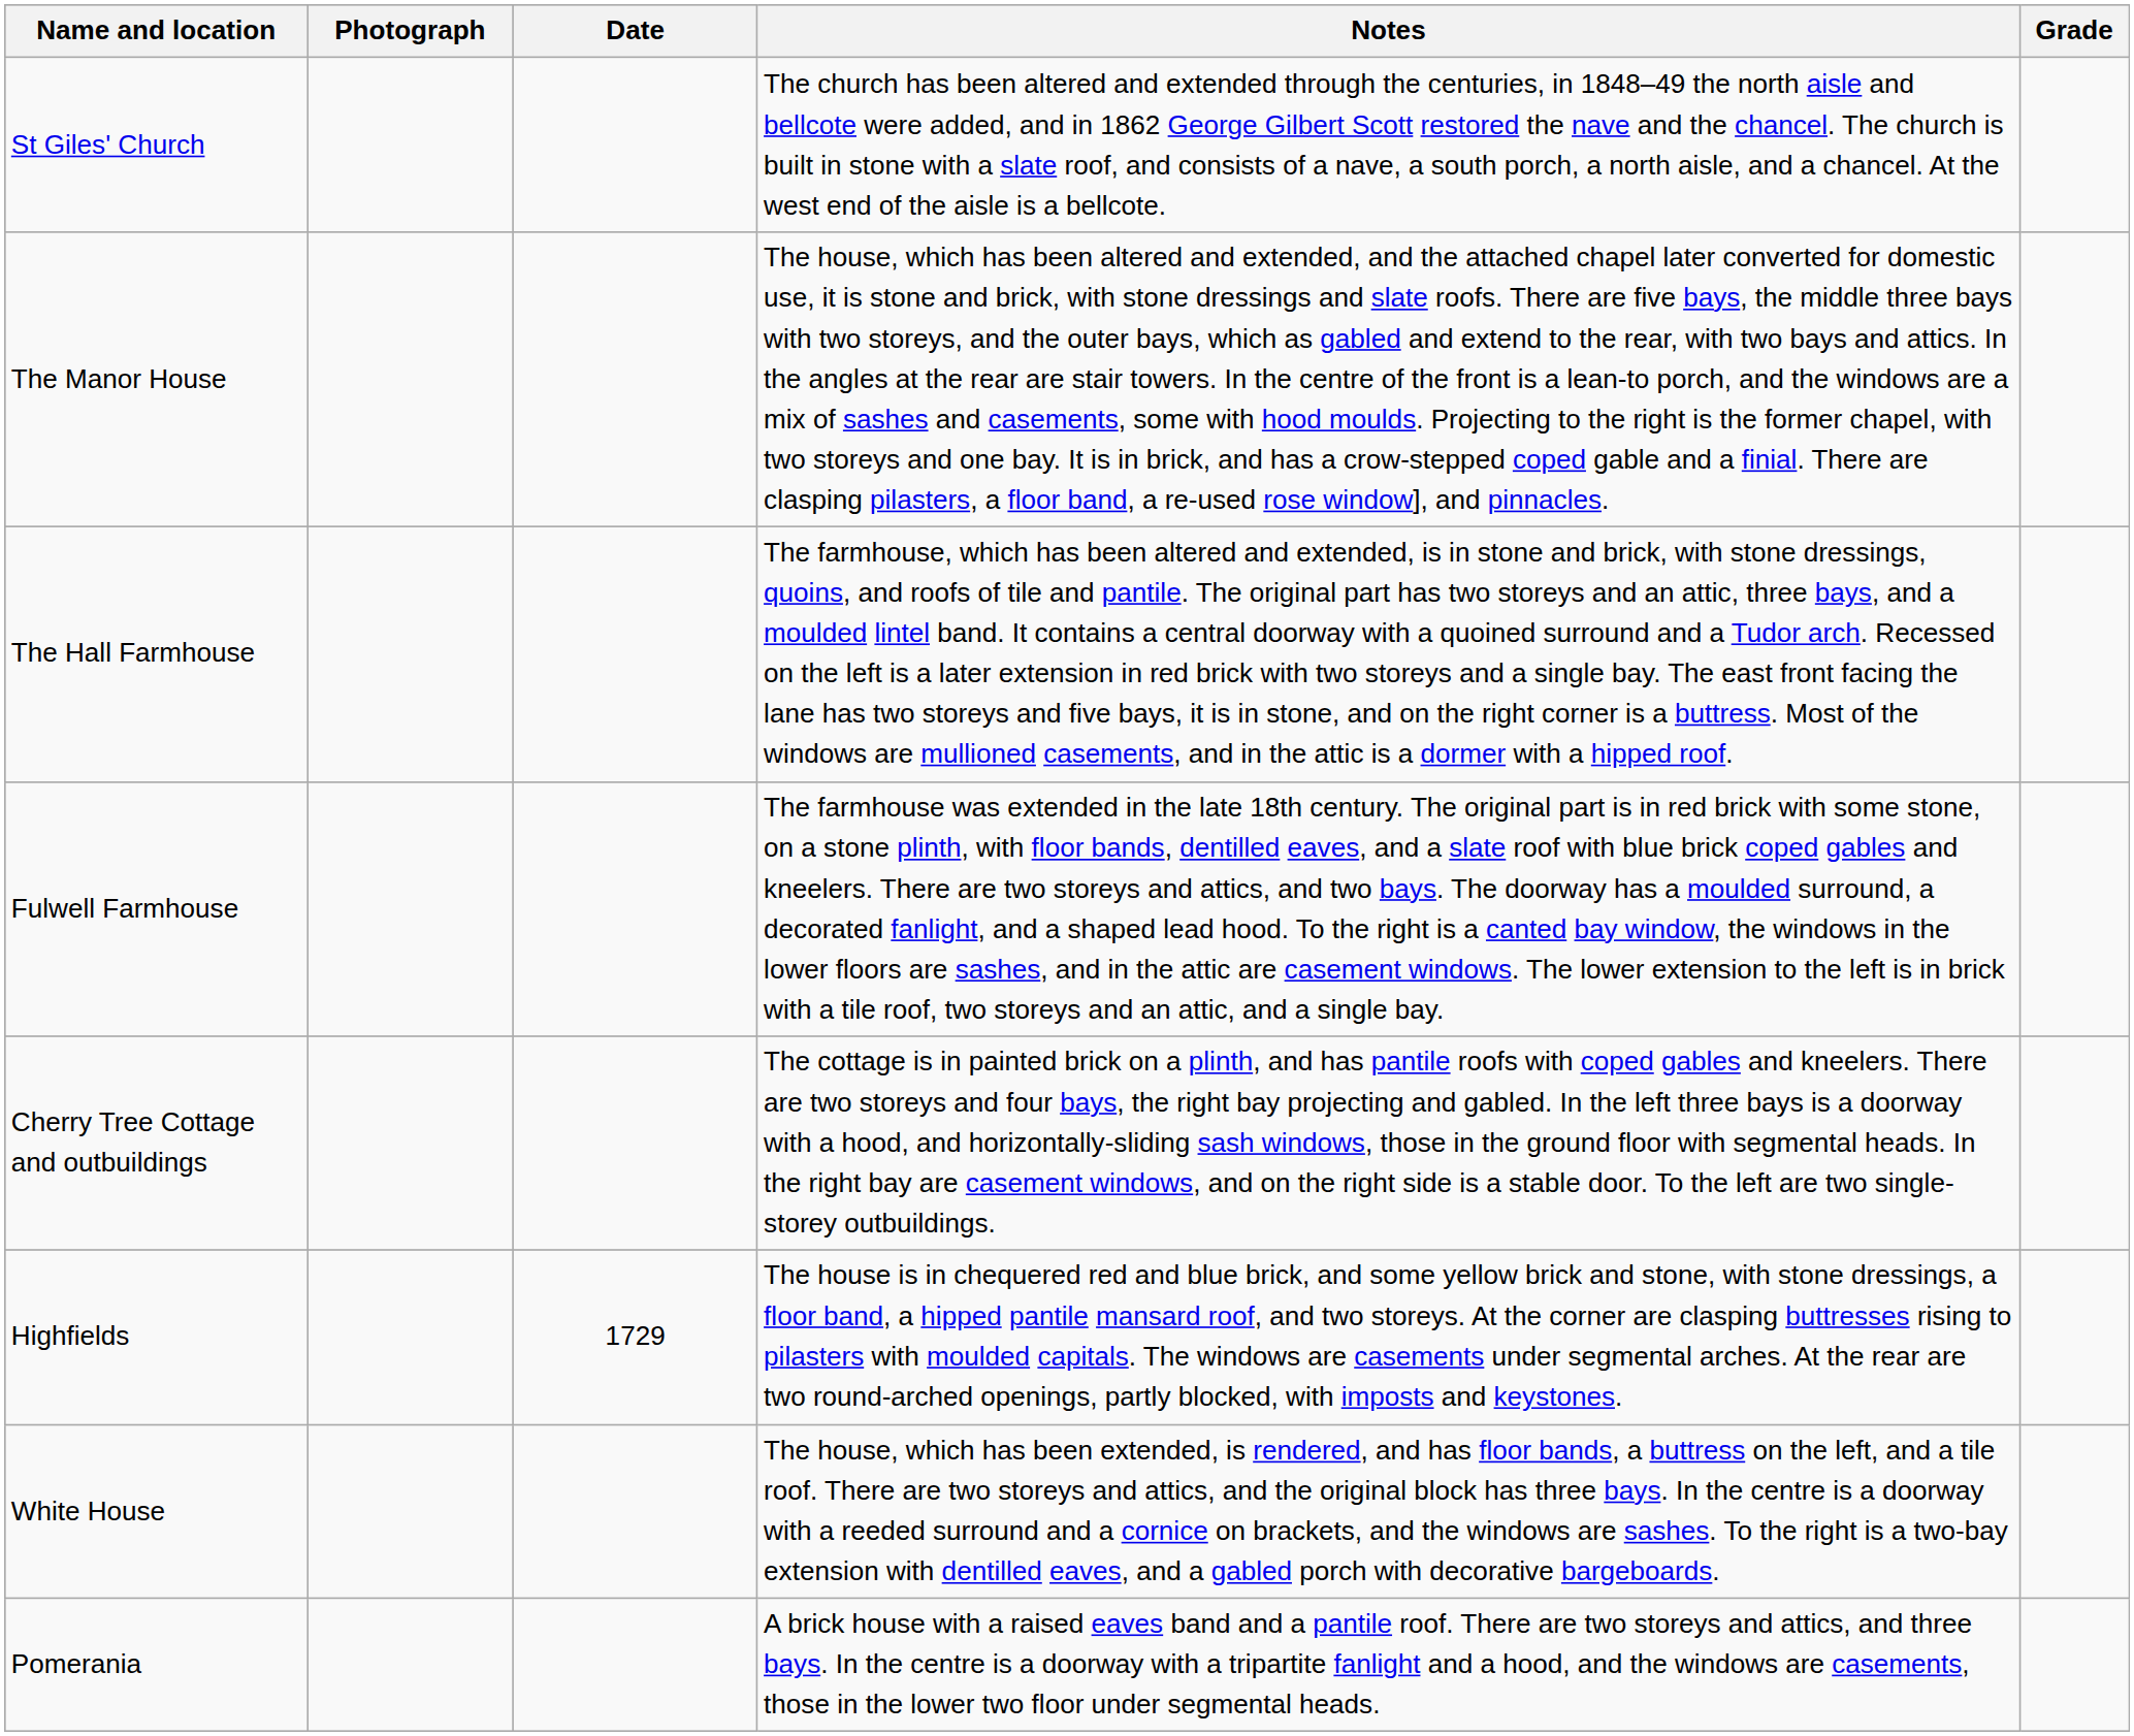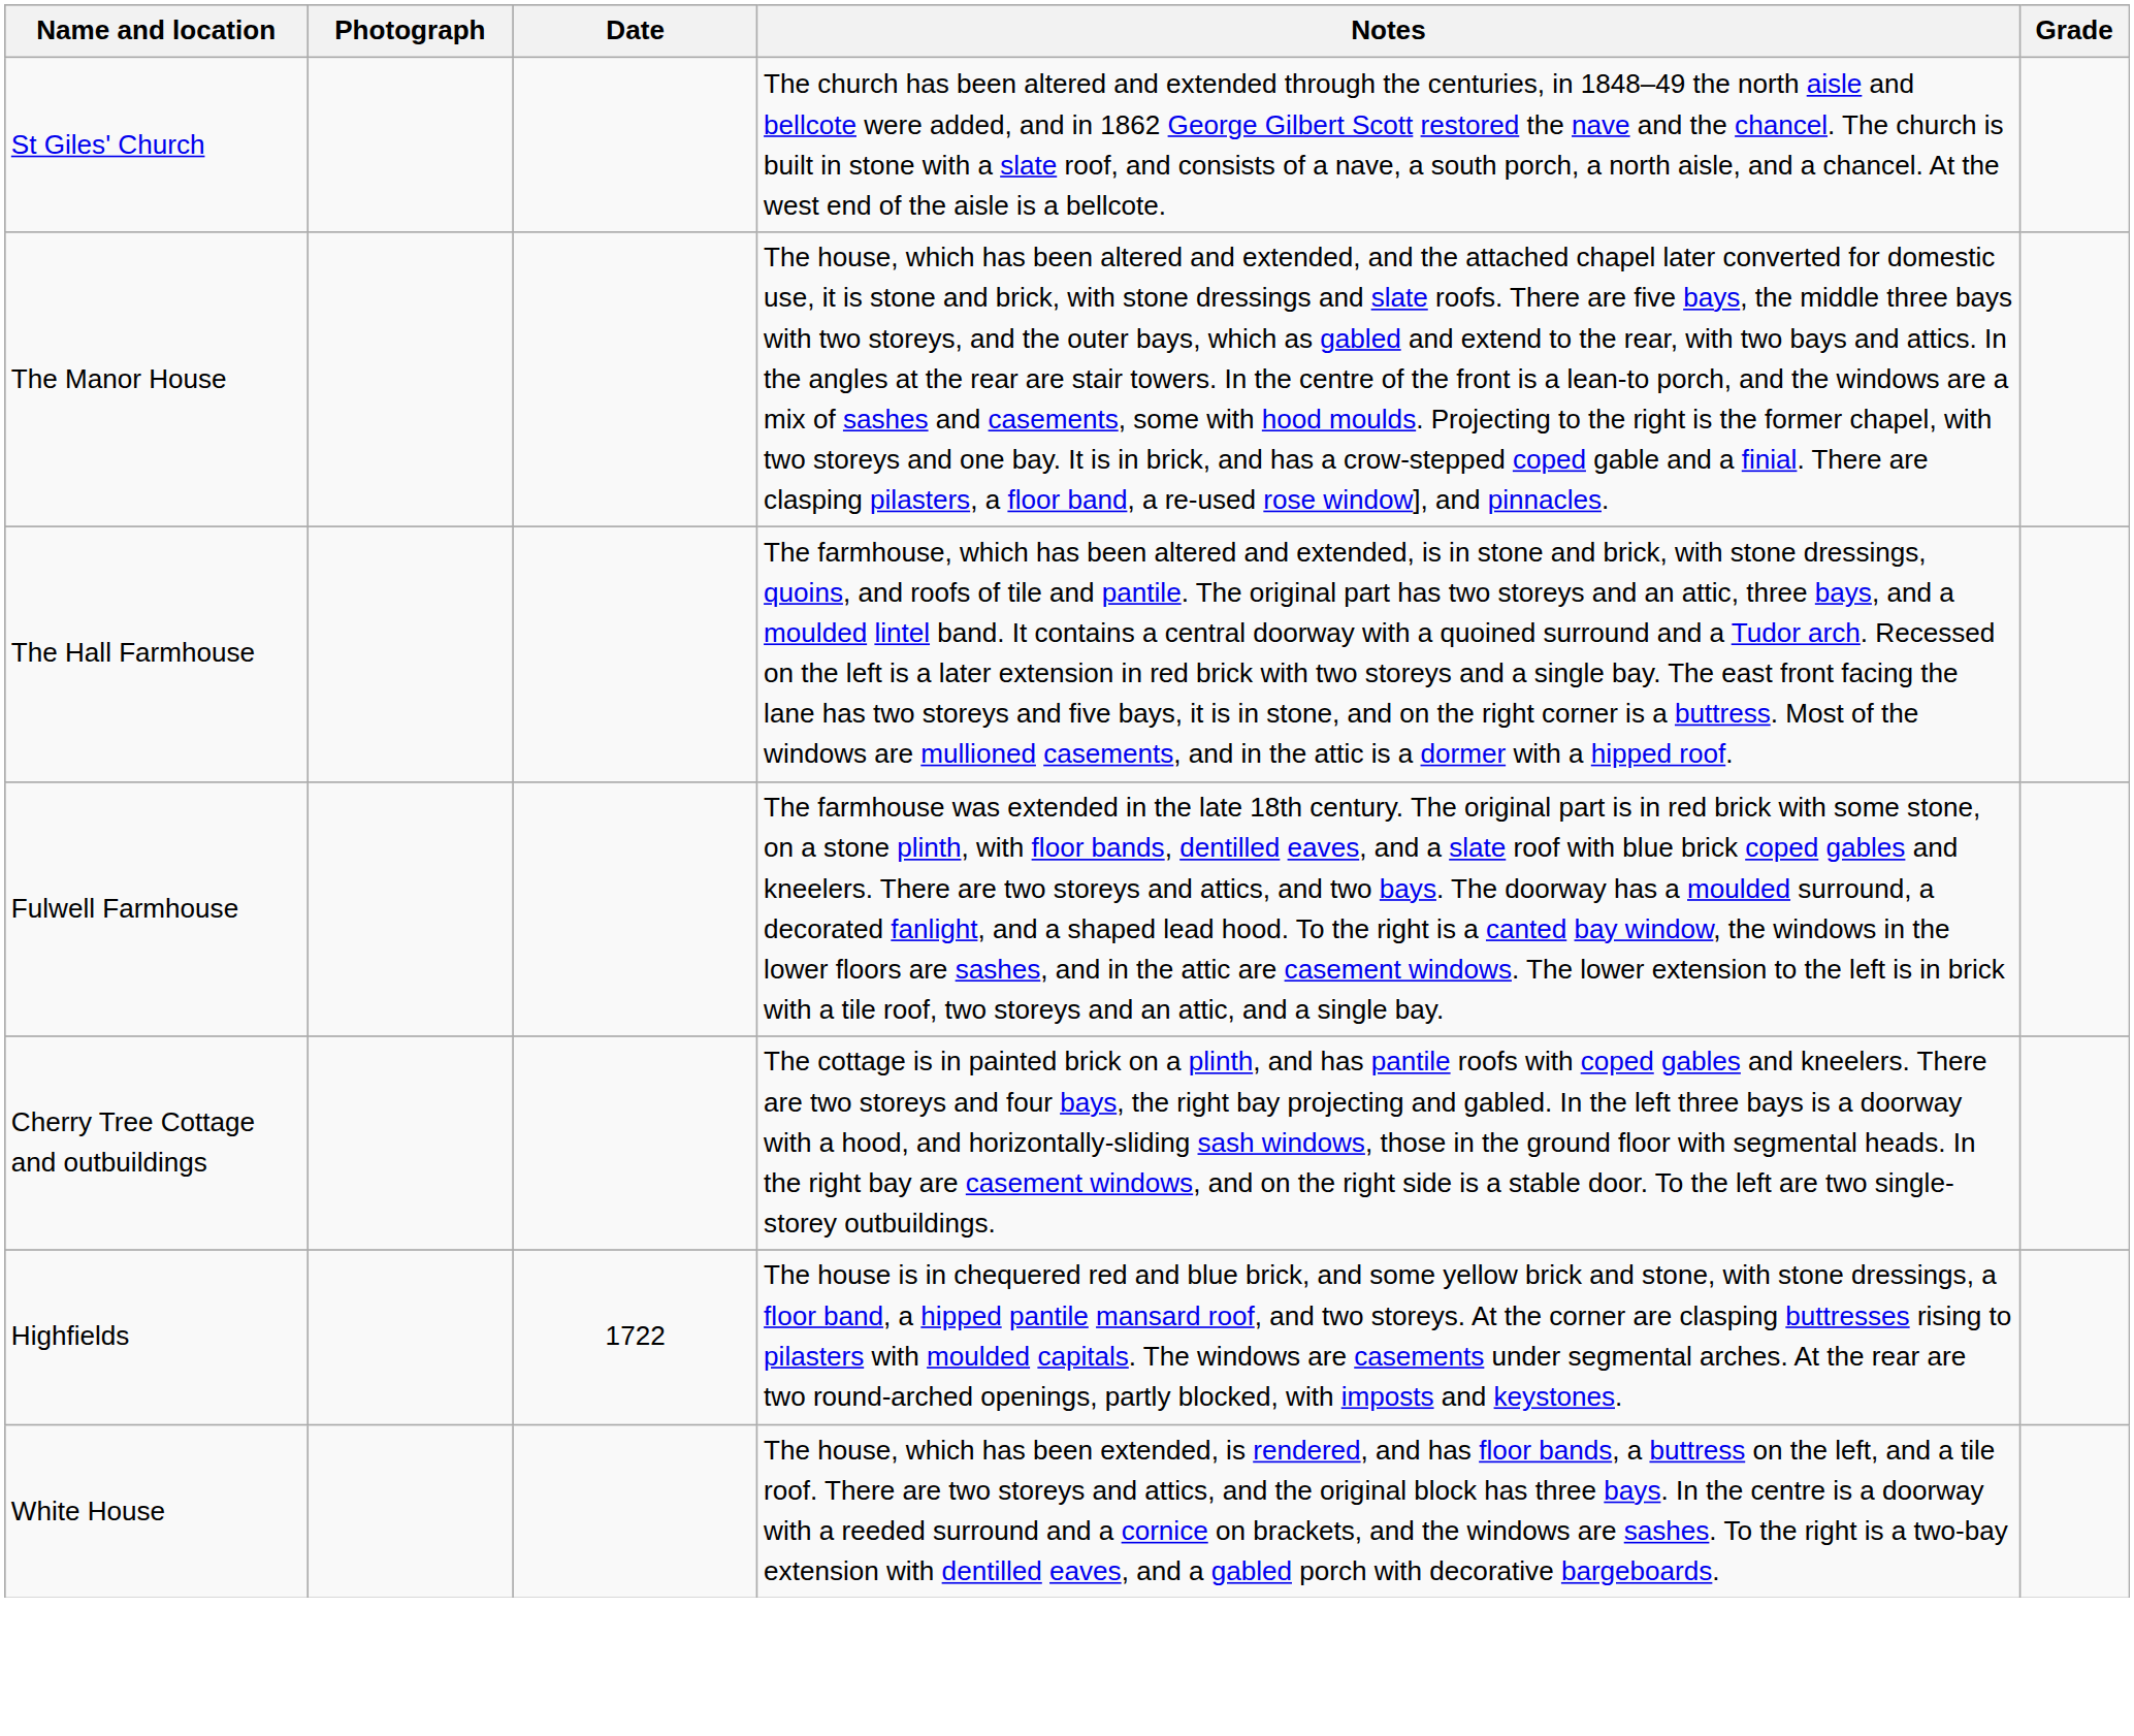 <table class="wikitable sortable plainrowheaders" style="width:100%; border:0px; text-align:left; line-height:150%">
 <tr>
 <th scope="col"  style="width:150px">Name and location</th>
 <th scope="col"  style="width:100px" class="unsortable">Photograph</th>
 <th scope="col"  style="width:120px">Date</th>
 <th scope="col"  style="width:650px" class="unsortable">Notes</th>
 <th scope="col"  style="width:50px">Grade</th>
 </tr>
 <tr>
 <td><a href='#'>St Giles' Church</a><br><small></small></td>
 <td></td>
 <td align="center"></td>
 <td>The church has been altered and extended through the centuries, in 1848–49 the north <a href='#'>aisle</a> and <a href='#'>bellcote</a> were added, and in 1862 <a href='#'>George Gilbert Scott</a> <a href='#'>restored</a> the <a href='#'>nave</a> and the <a href='#'>chancel</a>.  The church is built in stone with a <a href='#'>slate</a> roof, and consists of a nave, a south porch, a north aisle, and a chancel.  At the west end of the aisle is a bellcote.</td>
 <td align="center" ></td>
 </tr>
 <tr>
 <td>The Manor House<br><small></small></td>
 <td></td>
 <td align="center"></td>
 <td>The house, which has been altered and extended, and the attached chapel later converted for domestic use, it is stone and brick, with stone dressings and <a href='#'>slate</a> roofs.  There are five <a href='#'>bays</a>, the middle three bays with two storeys, and the outer bays, which as <a href='#'>gabled</a> and extend to the rear, with two bays and attics.  In the angles at the rear are stair towers.  In the centre of the front is a lean-to porch, and the windows are a mix of <a href='#'>sashes</a> and <a href='#'>casements</a>, some with <a href='#'>hood moulds</a>.  Projecting to the right is the former chapel, with two storeys and one bay.  It is in brick, and has a crow-stepped <a href='#'>coped</a> gable and a <a href='#'>finial</a>.  There are clasping <a href='#'>pilasters</a>, a <a href='#'>floor band</a>, a re-used <a href='#'>rose window</a>], and <a href='#'>pinnacles</a>.</td>
 <td align="center" ></td>
 </tr>
 <tr>
 <td>The Hall Farmhouse<br><small></small></td>
 <td></td>
 <td align="center"></td>
 <td>The farmhouse, which has been altered and extended, is in stone and brick, with stone dressings, <a href='#'>quoins</a>, and roofs of tile and <a href='#'>pantile</a>.  The original part has two storeys and an attic, three <a href='#'>bays</a>, and a <a href='#'>moulded</a> <a href='#'>lintel</a> band.  It contains a central doorway with a quoined surround and a <a href='#'>Tudor arch</a>. Recessed on the left is a later extension in red brick with two storeys and a single bay.  The east front facing the lane has two storeys and five bays, it is in stone, and on the right corner is a <a href='#'>buttress</a>.  Most of the windows are <a href='#'>mullioned</a> <a href='#'>casements</a>, and in the attic is a <a href='#'>dormer</a> with a <a href='#'>hipped roof</a>.</td>
 <td align="center" ></td>
 </tr>
 <tr>
 <td>Fulwell Farmhouse<br><small></small></td>
 <td></td>
 <td align="center"></td>
 <td>The farmhouse was extended in the late 18th century.  The original part is in red brick with some stone, on a stone <a href='#'>plinth</a>, with <a href='#'>floor bands</a>, <a href='#'>dentilled</a> <a href='#'>eaves</a>, and a <a href='#'>slate</a> roof with blue brick <a href='#'>coped</a> <a href='#'>gables</a> and kneelers.  There are two storeys and attics, and two <a href='#'>bays</a>.  The doorway has a <a href='#'>moulded</a> surround, a decorated <a href='#'>fanlight</a>, and a shaped lead hood.  To the right is a <a href='#'>canted</a> <a href='#'>bay window</a>, the windows in the lower floors are <a href='#'>sashes</a>, and in the attic are <a href='#'>casement windows</a>.  The lower extension to the left is in brick with a tile roof, two storeys and an attic, and a single bay.</td>
 <td align="center" ></td>
 </tr>
 <tr>
 <td>Cherry Tree Cottage and outbuildings<br><small></small></td>
 <td></td>
 <td align="center"></td>
 <td>The cottage is in painted brick on a <a href='#'>plinth</a>, and has <a href='#'>pantile</a> roofs with <a href='#'>coped</a> <a href='#'>gables</a> and kneelers.  There are two storeys and four <a href='#'>bays</a>, the right bay projecting and gabled.  In the left three bays is a doorway with a hood, and horizontally-sliding <a href='#'>sash windows</a>, those in the ground floor with segmental heads.  In the right bay are <a href='#'>casement windows</a>, and on the right side is a stable door.  To the left are two single-storey outbuildings.</td>
 <td align="center" ></td>
 </tr>
 <tr>
 <td>Highfields<br><small></small></td>
 <td></td>
-<td align="center">1729</td>
+<td align="center">1722</td>
 <td>The house is in chequered red and blue brick, and some yellow brick and stone, with stone dressings, a <a href='#'>floor band</a>, a <a href='#'>hipped</a> <a href='#'>pantile</a> <a href='#'>mansard roof</a>, and two storeys.  At the corner are clasping <a href='#'>buttresses</a> rising to <a href='#'>pilasters</a> with <a href='#'>moulded</a> <a href='#'>capitals</a>.  The windows are <a href='#'>casements</a> under segmental arches.  At the rear are two round-arched openings, partly blocked, with <a href='#'>imposts</a> and <a href='#'>keystones</a>.</td>
 <td align="center" ></td>
 </tr>
 <tr>
 <td>White House<br><small></small></td>
 <td></td>
 <td align="center"></td>
 <td>The house, which has been extended, is <a href='#'>rendered</a>, and has <a href='#'>floor bands</a>, a <a href='#'>buttress</a> on the left, and a tile roof.  There are two storeys and attics, and the original block has three <a href='#'>bays</a>.  In the centre is a doorway with a reeded surround and a <a href='#'>cornice</a> on brackets, and the windows are <a href='#'>sashes</a>.  To the right is a two-bay extension with <a href='#'>dentilled</a> <a href='#'>eaves</a>, and a <a href='#'>gabled</a> porch with decorative <a href='#'>bargeboards</a>.</td>
 <td align="center" ></td>
 </tr>
 <tr>
-<td>Pomerania<br><small></small></td>
-<td></td>
-<td align="center"></td>
-<td>A brick house with a raised <a href='#'>eaves</a> band and a <a href='#'>pantile</a> roof.  There are two storeys and attics, and three <a href='#'>bays</a>.  In the centre is a doorway with a tripartite <a href='#'>fanlight</a> and a hood, and the windows are <a href='#'>casements</a>, those in the lower two floor under segmental heads.</td>
-<td align="center" ></td>
-</tr>
-<tr>
 </tr>
 </table>
